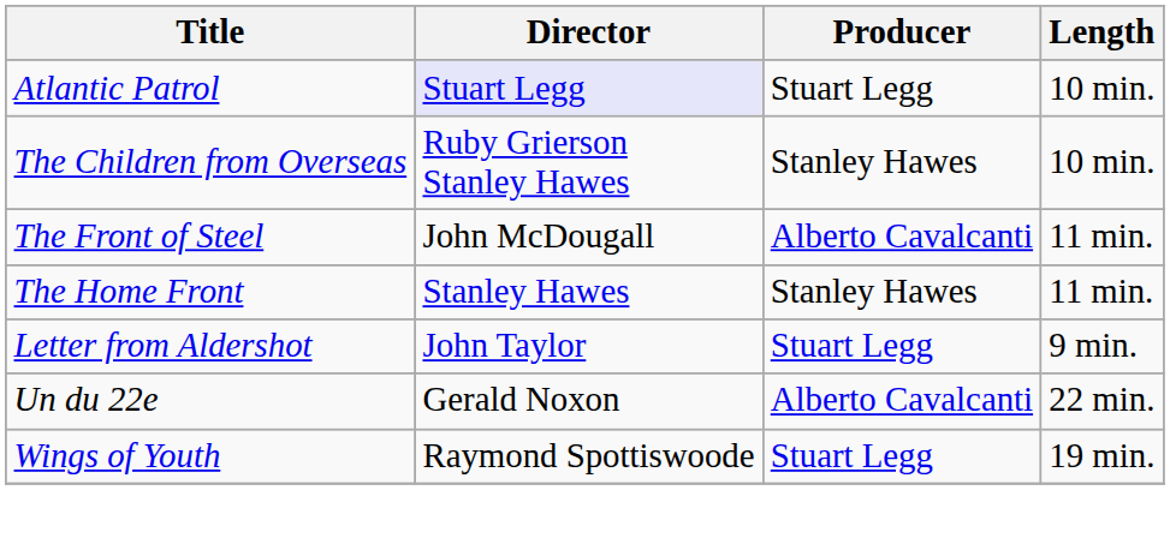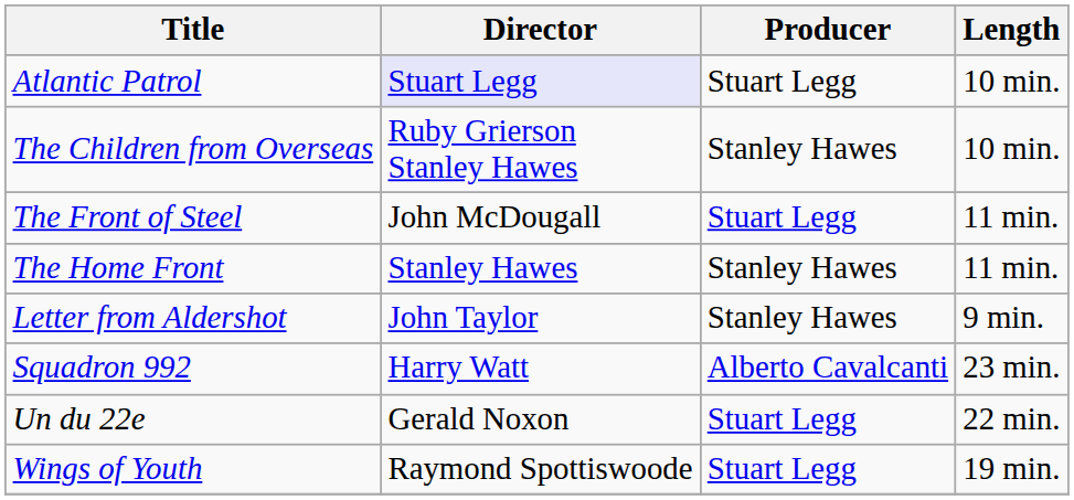 <table class=wikitable>
 <tr>
 <th>Title</th>
 <th>Director</th>
 <th>Producer</th>
 <th>Length</th>
 </tr>
 <tr>
 <td><em><a href='#'>Atlantic Patrol</a></em></td>
 <td style="background: lavender;"><a href='#'>Stuart Legg</a></td>
 <td>Stuart Legg</td>
 <td>10 min.</td>
 </tr>
 <tr>
 <td><em><a href='#'>The Children from Overseas</a></em></td>
 <td><a href='#'>Ruby Grierson</a><br><a href='#'>Stanley Hawes</a></td>
 <td>Stanley Hawes</td>
 <td>10 min.</td>
 </tr>
 <tr>
 <td><em><a href='#'>The Front of Steel</a></em></td>
 <td>John McDougall</td>
-<td><a href='#'>Alberto Cavalcanti</a></td>
+<td><a href='#'>Stuart Legg</a></td>
 <td>11 min.</td>
 </tr>
 <tr>
 <td><em><a href='#'>The Home Front</a></em></td>
 <td><a href='#'>Stanley Hawes</a></td>
 <td>Stanley Hawes</td>
 <td>11 min.</td>
 </tr>
 <tr>
 <td><em><a href='#'>Letter from Aldershot</a></em></td>
 <td><a href='#'>John Taylor</a></td>
-<td><a href='#'>Stuart Legg</a></td>
+<td>Stanley Hawes</td>
 <td>9 min.</td>
+</tr>
+<tr>
+<td><em><a href='#'>Squadron 992</a></em></td>
+<td><a href='#'>Harry Watt</a></td>
+<td><a href='#'>Alberto Cavalcanti</a></td>
+<td>23 min.</td>
 </tr>
 <tr>
 <td><em>Un du 22e</em></td>
 <td>Gerald Noxon</td>
-<td><a href='#'>Alberto Cavalcanti</a></td>
+<td><a href='#'>Stuart Legg</a></td>
 <td>22 min.</td>
 </tr>
 <tr>
 <td><em><a href='#'>Wings of Youth</a></em></td>
 <td>Raymond Spottiswoode</td>
 <td><a href='#'>Stuart Legg</a></td>
 <td>19 min.</td>
 </tr>
 <tr>
 </tr>
 </table>
